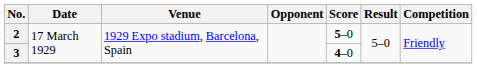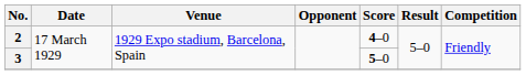 <table class="wikitable sortable plainrowheaders">
 <tr>
 <th scope=col>No.</th>
 <th scope=col>Date</th>
 <th scope=col>Venue</th>
 <th scope=col>Opponent</th>
 <th scope=col>Score</th>
 <th scope=col>Result</th>
 <th scope=col>Competition</th>
 </tr>
 <tr>
 <th scope=row style=text-align:center>2</th>
 <td rowspan="2">17 March 1929</td>
 <td rowspan="2"><a href='#'>1929 Expo stadium</a>, <a href='#'>Barcelona</a>, Spain</td>
 <td rowspan="2"></td>
-<td align=center><strong>5</strong>–0</td>
+<td align=center><strong>4</strong>–0</td>
 <td rowspan="2" align=center>5–0</td>
 <td rowspan="2"><a href='#'>Friendly</a></td>
 </tr>
 <tr>
 <th scope=row style=text-align:center>3</th>
-<td align=center><strong>4</strong>–0</td>
+<td align=center><strong>5</strong>–0</td>
 </tr>
 <tr>
 </tr>
 </table>
